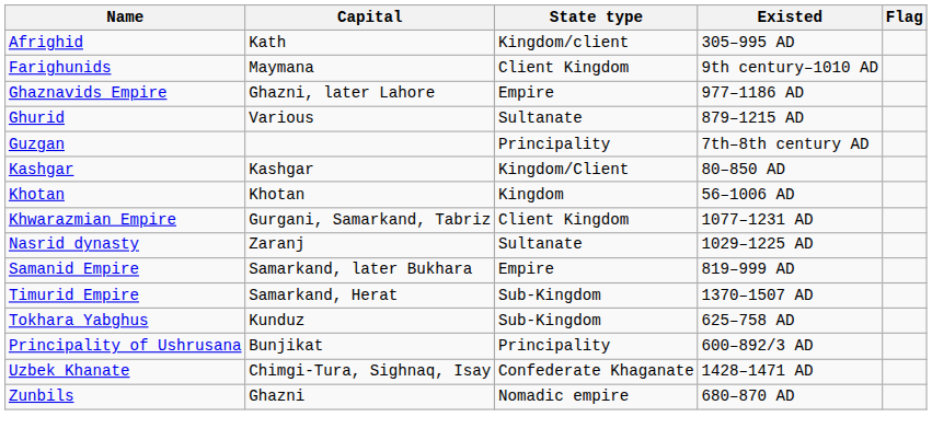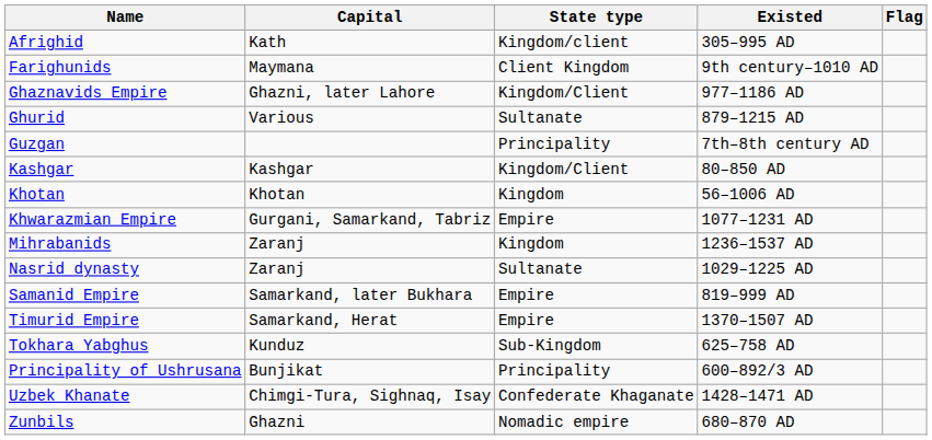 <table class="wikitable sortable" border="1">
 <tr>
 <th>Name</th>
 <th>Capital</th>
 <th>State type</th>
 <th>Existed</th>
 <th>Flag</th>
 </tr>
 <tr>
 <td><a href='#'>Afrighid</a></td>
 <td>Kath</td>
 <td>Kingdom/client</td>
 <td>305–995 AD</td>
 <td></td>
 </tr>
 <tr>
 <td><a href='#'>Farighunids</a></td>
 <td>Maymana</td>
 <td>Client Kingdom</td>
 <td>9th century–1010 AD</td>
 <td></td>
 </tr>
 <tr>
 <td><a href='#'>Ghaznavids Empire</a></td>
 <td>Ghazni, later Lahore</td>
-<td>Empire</td>
+<td>Kingdom/Client</td>
 <td>977–1186 AD</td>
 <td></td>
 </tr>
 <tr>
 <td><a href='#'>Ghurid</a></td>
 <td>Various</td>
 <td>Sultanate</td>
 <td>879–1215 AD</td>
 <td></td>
 </tr>
 <tr>
 <td><a href='#'>Guzgan</a></td>
 <td></td>
 <td>Principality</td>
 <td>7th–8th century AD</td>
 <td></td>
 </tr>
 <tr>
 <td><a href='#'>Kashgar</a></td>
 <td>Kashgar</td>
 <td>Kingdom/Client</td>
 <td>80–850 AD</td>
 <td></td>
 </tr>
 <tr>
 <td><a href='#'>Khotan</a></td>
 <td>Khotan</td>
 <td>Kingdom</td>
 <td>56–1006 AD</td>
 <td></td>
 </tr>
 <tr>
 <td><a href='#'>Khwarazmian Empire</a></td>
 <td>Gurgani, Samarkand, Tabriz</td>
-<td>Client Kingdom</td>
+<td>Empire</td>
 <td>1077–1231 AD</td>
+<td></td>
+</tr>
+<tr>
+<td><a href='#'>Mihrabanids</a></td>
+<td>Zaranj</td>
+<td>Kingdom</td>
+<td>1236–1537 AD</td>
 <td></td>
 </tr>
 <tr>
 <td><a href='#'>Nasrid dynasty</a></td>
 <td>Zaranj</td>
 <td>Sultanate</td>
 <td>1029–1225 AD</td>
 <td></td>
 </tr>
 <tr>
 <td><a href='#'>Samanid Empire</a></td>
 <td>Samarkand, later Bukhara</td>
 <td>Empire</td>
 <td>819–999 AD</td>
 <td></td>
 </tr>
 <tr>
 <td><a href='#'>Timurid Empire</a></td>
 <td>Samarkand, Herat</td>
-<td>Sub-Kingdom</td>
+<td>Empire</td>
 <td>1370–1507 AD</td>
 <td></td>
 </tr>
 <tr>
 <td><a href='#'>Tokhara Yabghus</a></td>
 <td>Kunduz</td>
 <td>Sub-Kingdom</td>
 <td>625–758 AD</td>
 <td></td>
 </tr>
 <tr>
 <td><a href='#'>Principality of Ushrusana</a></td>
 <td>Bunjikat</td>
 <td>Principality</td>
 <td>600–892/3 AD</td>
 <td></td>
 </tr>
 <tr>
 <td><a href='#'>Uzbek Khanate</a></td>
 <td>Chimgi-Tura, Sighnaq, Isay</td>
 <td>Confederate Khaganate</td>
 <td>1428–1471 AD</td>
 <td></td>
 </tr>
 <tr>
 <td><a href='#'>Zunbils</a></td>
 <td>Ghazni</td>
 <td>Nomadic empire</td>
 <td>680–870 AD</td>
 <td></td>
 </tr>
 </table>
